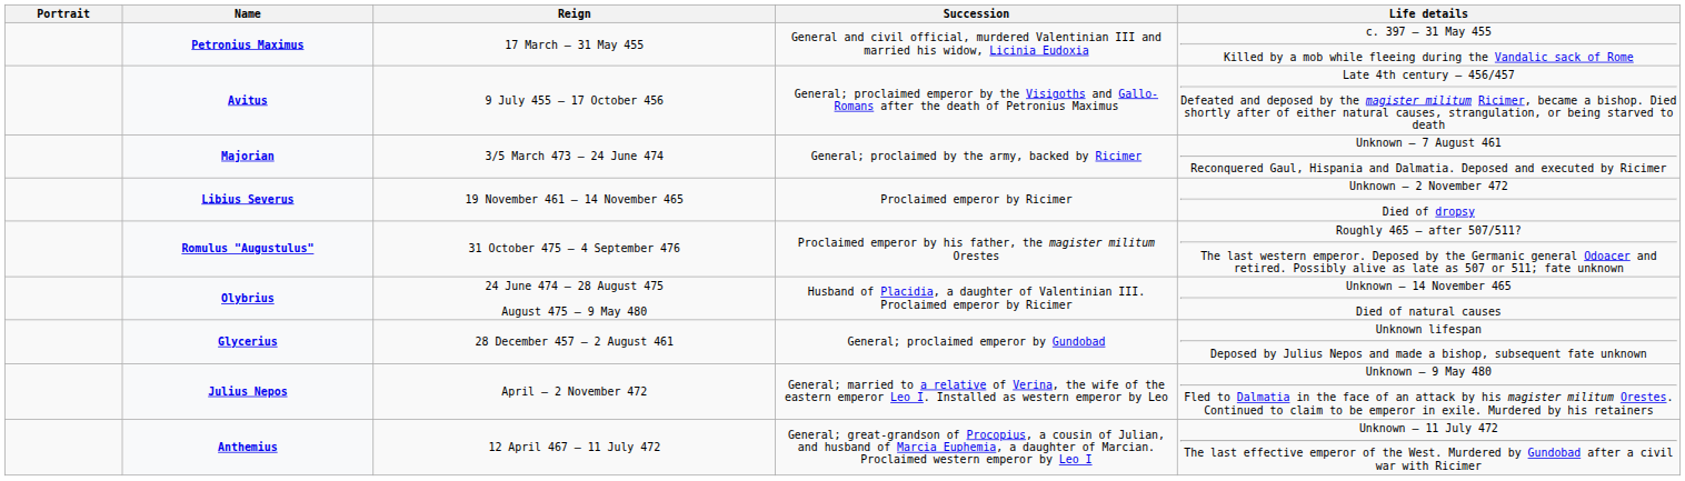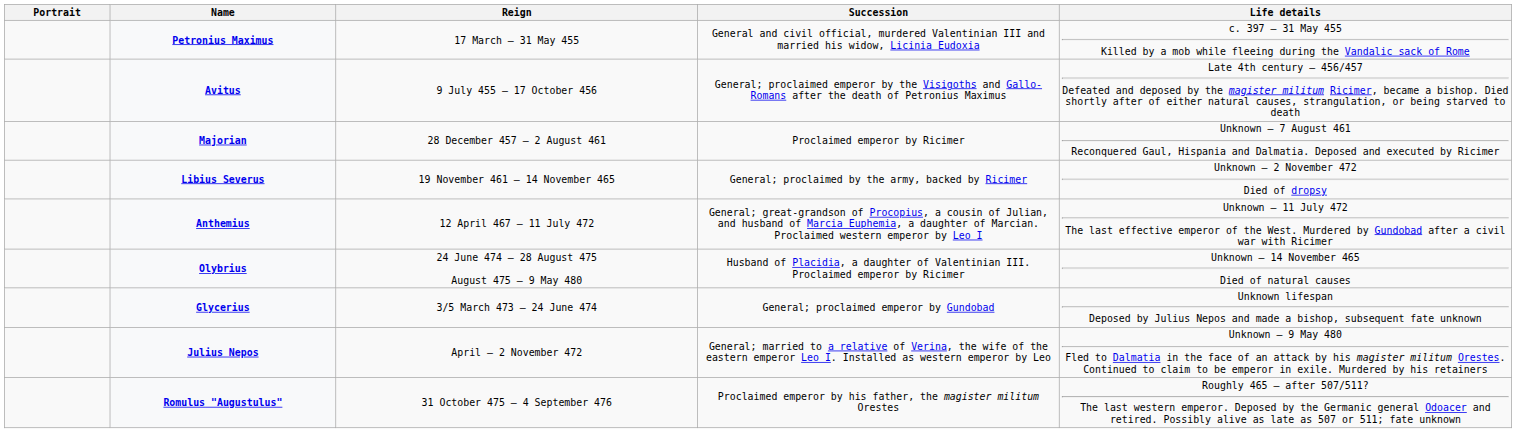 <table class="wikitable plainrowheaders" style="width:100%; text-align:center">
 <tr>
 <th scope=col width="7%">Portrait</th>
 <th scope=col width="15%">Name</th>
 <th scope=col width="24%">Reign</th>
 <th scope=col width="24%">Succession</th>
 <th scope=col width="30%">Life details</th>
 </tr>
 <tr>
 <td></td>
 <th scope=row style="text-align:center; background:#F8F9FA"><strong><a href='#'>Petronius Maximus</a></strong></th>
 <td>17 March – 31 May 455<br></td>
 <td>General and civil official, murdered Valentinian III and married his widow, <a href='#'>Licinia Eudoxia</a></td>
 <td>c. 397 – 31 May 455<hr>Killed by a mob while fleeing during the <a href='#'>Vandalic sack of Rome</a></td>
 </tr>
 <tr>
 <td></td>
 <th scope=row style="text-align:center; background:#F8F9FA"><strong><a href='#'>Avitus</a></strong><br></th>
 <td>9 July 455 – 17 October 456<br></td>
 <td>General; proclaimed emperor by the <a href='#'>Visigoths</a> and <a href='#'>Gallo-Romans</a> after the death of Petronius Maximus</td>
 <td>Late 4th century – 456/457<hr>Defeated and deposed by the <em><a href='#'>magister militum</a></em> <a href='#'>Ricimer</a>, became a bishop. Died shortly after of either natural causes, strangulation, or being starved to death</td>
 </tr>
 <tr>
 <td></td>
 <th scope=row style="text-align:center; background:#F8F9FA"><strong><a href='#'>Majorian</a></strong><br></th>
-<td>3/5 March 473 – 24 June 474<br></td>
-<td>General; proclaimed by the army, backed by <a href='#'>Ricimer</a></td>
+<td>28 December 457 – 2 August 461<br></td>
+<td>Proclaimed emperor by Ricimer</td>
 <td>Unknown – 7 August 461<hr>Reconquered Gaul, Hispania and Dalmatia. Deposed and executed by Ricimer</td>
 </tr>
 <tr>
 <td></td>
 <th scope=row style="text-align:center; background:#F8F9FA"><strong><a href='#'>Libius Severus</a></strong><br></th>
 <td>19 November 461 – 14 November 465<br></td>
-<td>Proclaimed emperor by Ricimer</td>
+<td>General; proclaimed by the army, backed by <a href='#'>Ricimer</a></td>
 <td>Unknown – 2 November 472<hr>Died of <a href='#'>dropsy</a></td>
 </tr>
 <tr>
 <td></td>
-<th scope=row style="text-align:center; background:#F8F9FA"><a href='#'><strong>Romulus</strong> "Augustulus"</a><br></th>
-<td>31 October 475 – 4 September 476<br></td>
-<td>Proclaimed emperor by his father, the <em>magister militum</em> Orestes</td>
-<td>Roughly 465 – after 507/511?<hr>The last western emperor. Deposed by the Germanic general <a href='#'>Odoacer</a> and retired. Possibly alive as late as 507 or 511; fate unknown</td>
+<th scope=row style="text-align:center; background:#F8F9FA"><strong><a href='#'>Anthemius</a></strong><br></th>
+<td>12 April 467 – 11 July 472<br></td>
+<td>General; great-grandson of <a href='#'>Procopius</a>, a cousin of Julian, and husband of <a href='#'>Marcia Euphemia</a>, a daughter of Marcian. Proclaimed western emperor by <a href='#'>Leo I</a></td>
+<td>Unknown – 11 July 472<hr>The last effective emperor of the West. Murdered by <a href='#'>Gundobad</a> after a civil war with Ricimer</td>
 </tr>
 <tr>
 <td></td>
 <th scope=row style="text-align:center; background:#F8F9FA"><strong><a href='#'>Olybrius</a></strong><br></th>
 <td>24 June 474 – 28 August 475<br><br>August 475 – 9 May 480<br></td>
 <td>Husband of <a href='#'>Placidia</a>, a daughter of Valentinian III. Proclaimed emperor by Ricimer</td>
 <td>Unknown – 14 November 465<hr>Died of natural causes</td>
 </tr>
 <tr>
 <td></td>
 <th scope=row style="text-align:center; background:#F8F9FA"><strong><a href='#'>Glycerius</a></strong></th>
-<td>28 December 457 – 2 August 461<br></td>
+<td>3/5 March 473 – 24 June 474<br></td>
 <td>General; proclaimed emperor by <a href='#'>Gundobad</a></td>
 <td>Unknown lifespan<hr>Deposed by Julius Nepos and made a bishop, subsequent fate unknown</td>
 </tr>
 <tr>
 <td></td>
 <th scope=row style="text-align:center; background:#F8F9FA"><strong><a href='#'>Julius Nepos</a></strong></th>
 <td> April – 2 November 472 <br></td>
 <td>General; married to <a href='#'>a relative</a> of <a href='#'>Verina</a>, the wife of the eastern emperor <a href='#'>Leo I</a>. Installed as western emperor by Leo</td>
 <td>Unknown – 9 May 480<hr>Fled to <a href='#'>Dalmatia</a> in the face of an attack by his <em>magister militum</em> <a href='#'>Orestes</a>. Continued to claim to be emperor in exile. Murdered by his retainers</td>
 </tr>
 <tr>
 <td></td>
-<th scope=row style="text-align:center; background:#F8F9FA"><strong><a href='#'>Anthemius</a></strong><br></th>
-<td>12 April 467 – 11 July 472<br></td>
-<td>General; great-grandson of <a href='#'>Procopius</a>, a cousin of Julian, and husband of <a href='#'>Marcia Euphemia</a>, a daughter of Marcian. Proclaimed western emperor by <a href='#'>Leo I</a></td>
-<td>Unknown – 11 July 472<hr>The last effective emperor of the West. Murdered by <a href='#'>Gundobad</a> after a civil war with Ricimer</td>
+<th scope=row style="text-align:center; background:#F8F9FA"><a href='#'><strong>Romulus</strong> "Augustulus"</a><br></th>
+<td>31 October 475 – 4 September 476<br></td>
+<td>Proclaimed emperor by his father, the <em>magister militum</em> Orestes</td>
+<td>Roughly 465 – after 507/511?<hr>The last western emperor. Deposed by the Germanic general <a href='#'>Odoacer</a> and retired. Possibly alive as late as 507 or 511; fate unknown</td>
 </tr>
 </table>
